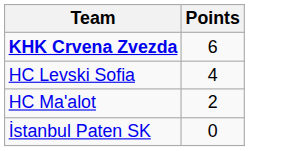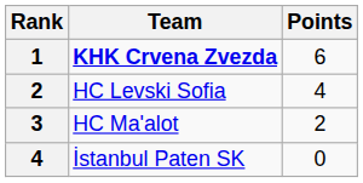 <table class="wikitable" style="text-align: center;">
 <tr>
+<th>Rank</th>
 <th>Team</th>
 <th>Points</th>
 </tr>
 <tr>
+<th>1</th>
 <td style="text-align: left;"> <strong><a href='#'>KHK Crvena Zvezda</a></strong></td>
 <td>6</td>
 </tr>
 <tr>
+<th>2</th>
 <td style="text-align: left;"> <a href='#'>HC Levski Sofia</a></td>
 <td>4</td>
 </tr>
 <tr>
+<th>3</th>
 <td style="text-align: left;"> <a href='#'>HC Ma'alot</a></td>
 <td>2</td>
 </tr>
 <tr>
+<th>4</th>
 <td style="text-align: left;"> <a href='#'>İstanbul Paten SK</a></td>
 <td>0</td>
 </tr>
 </table>
